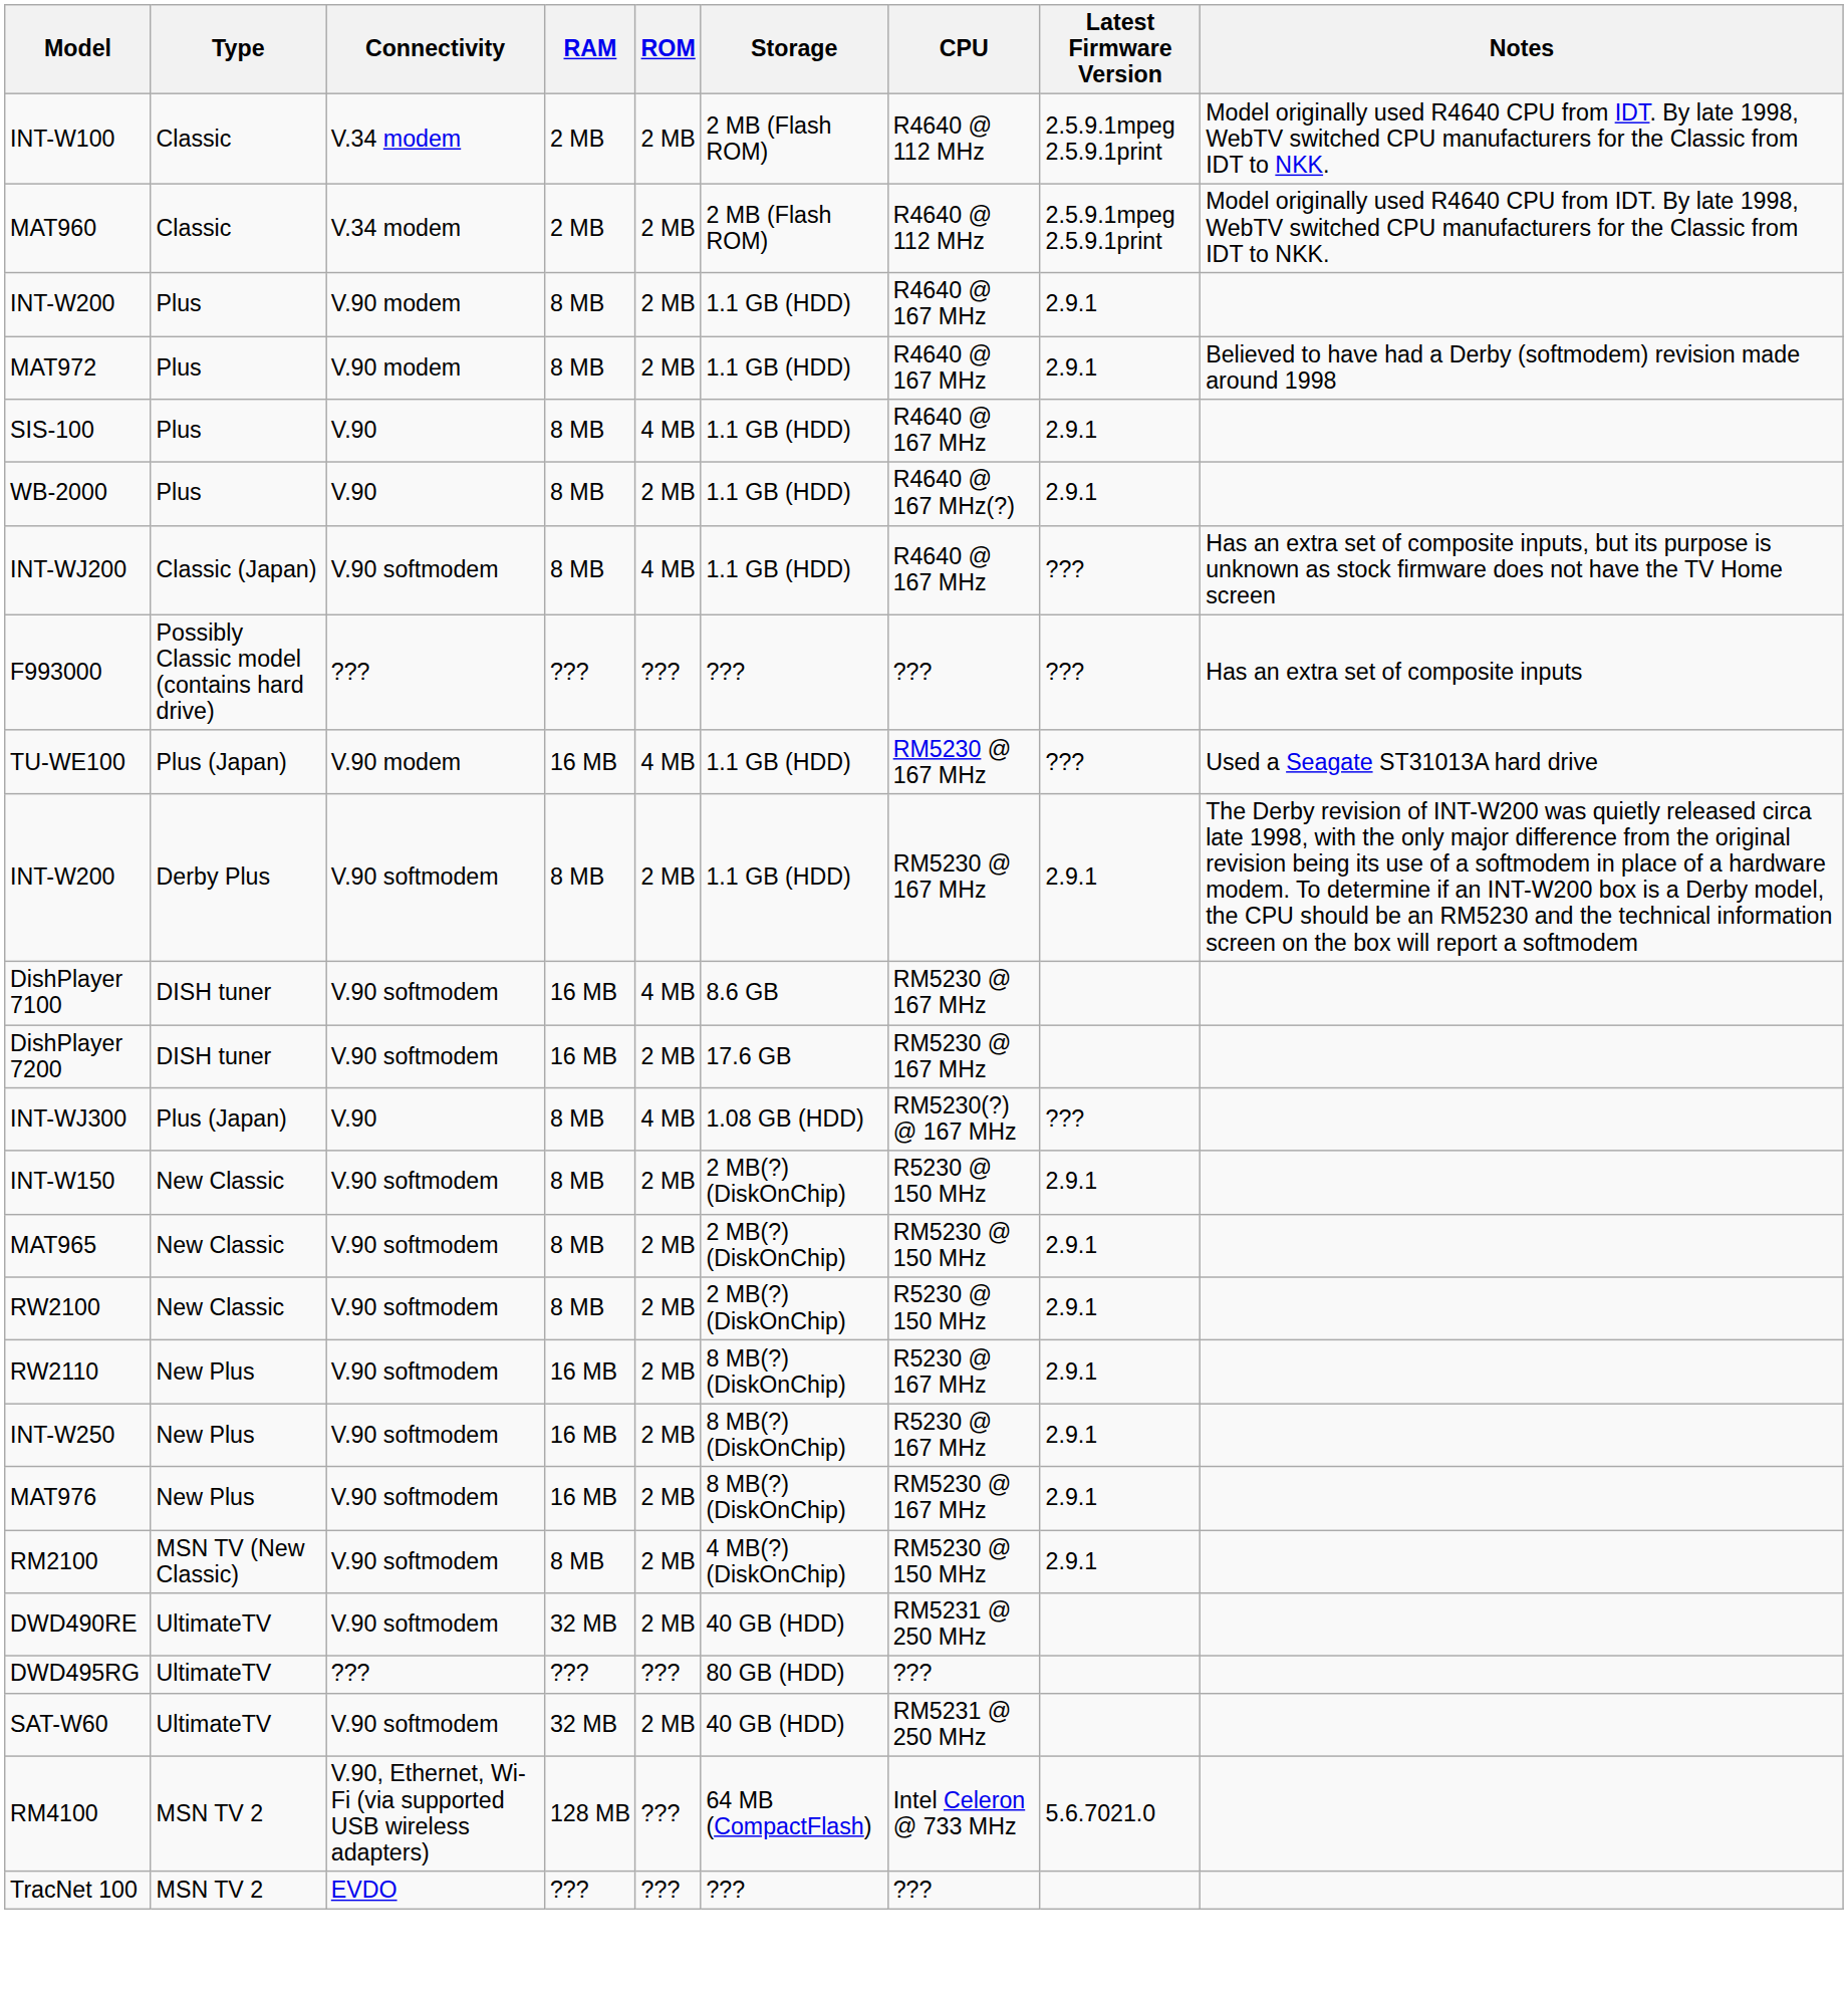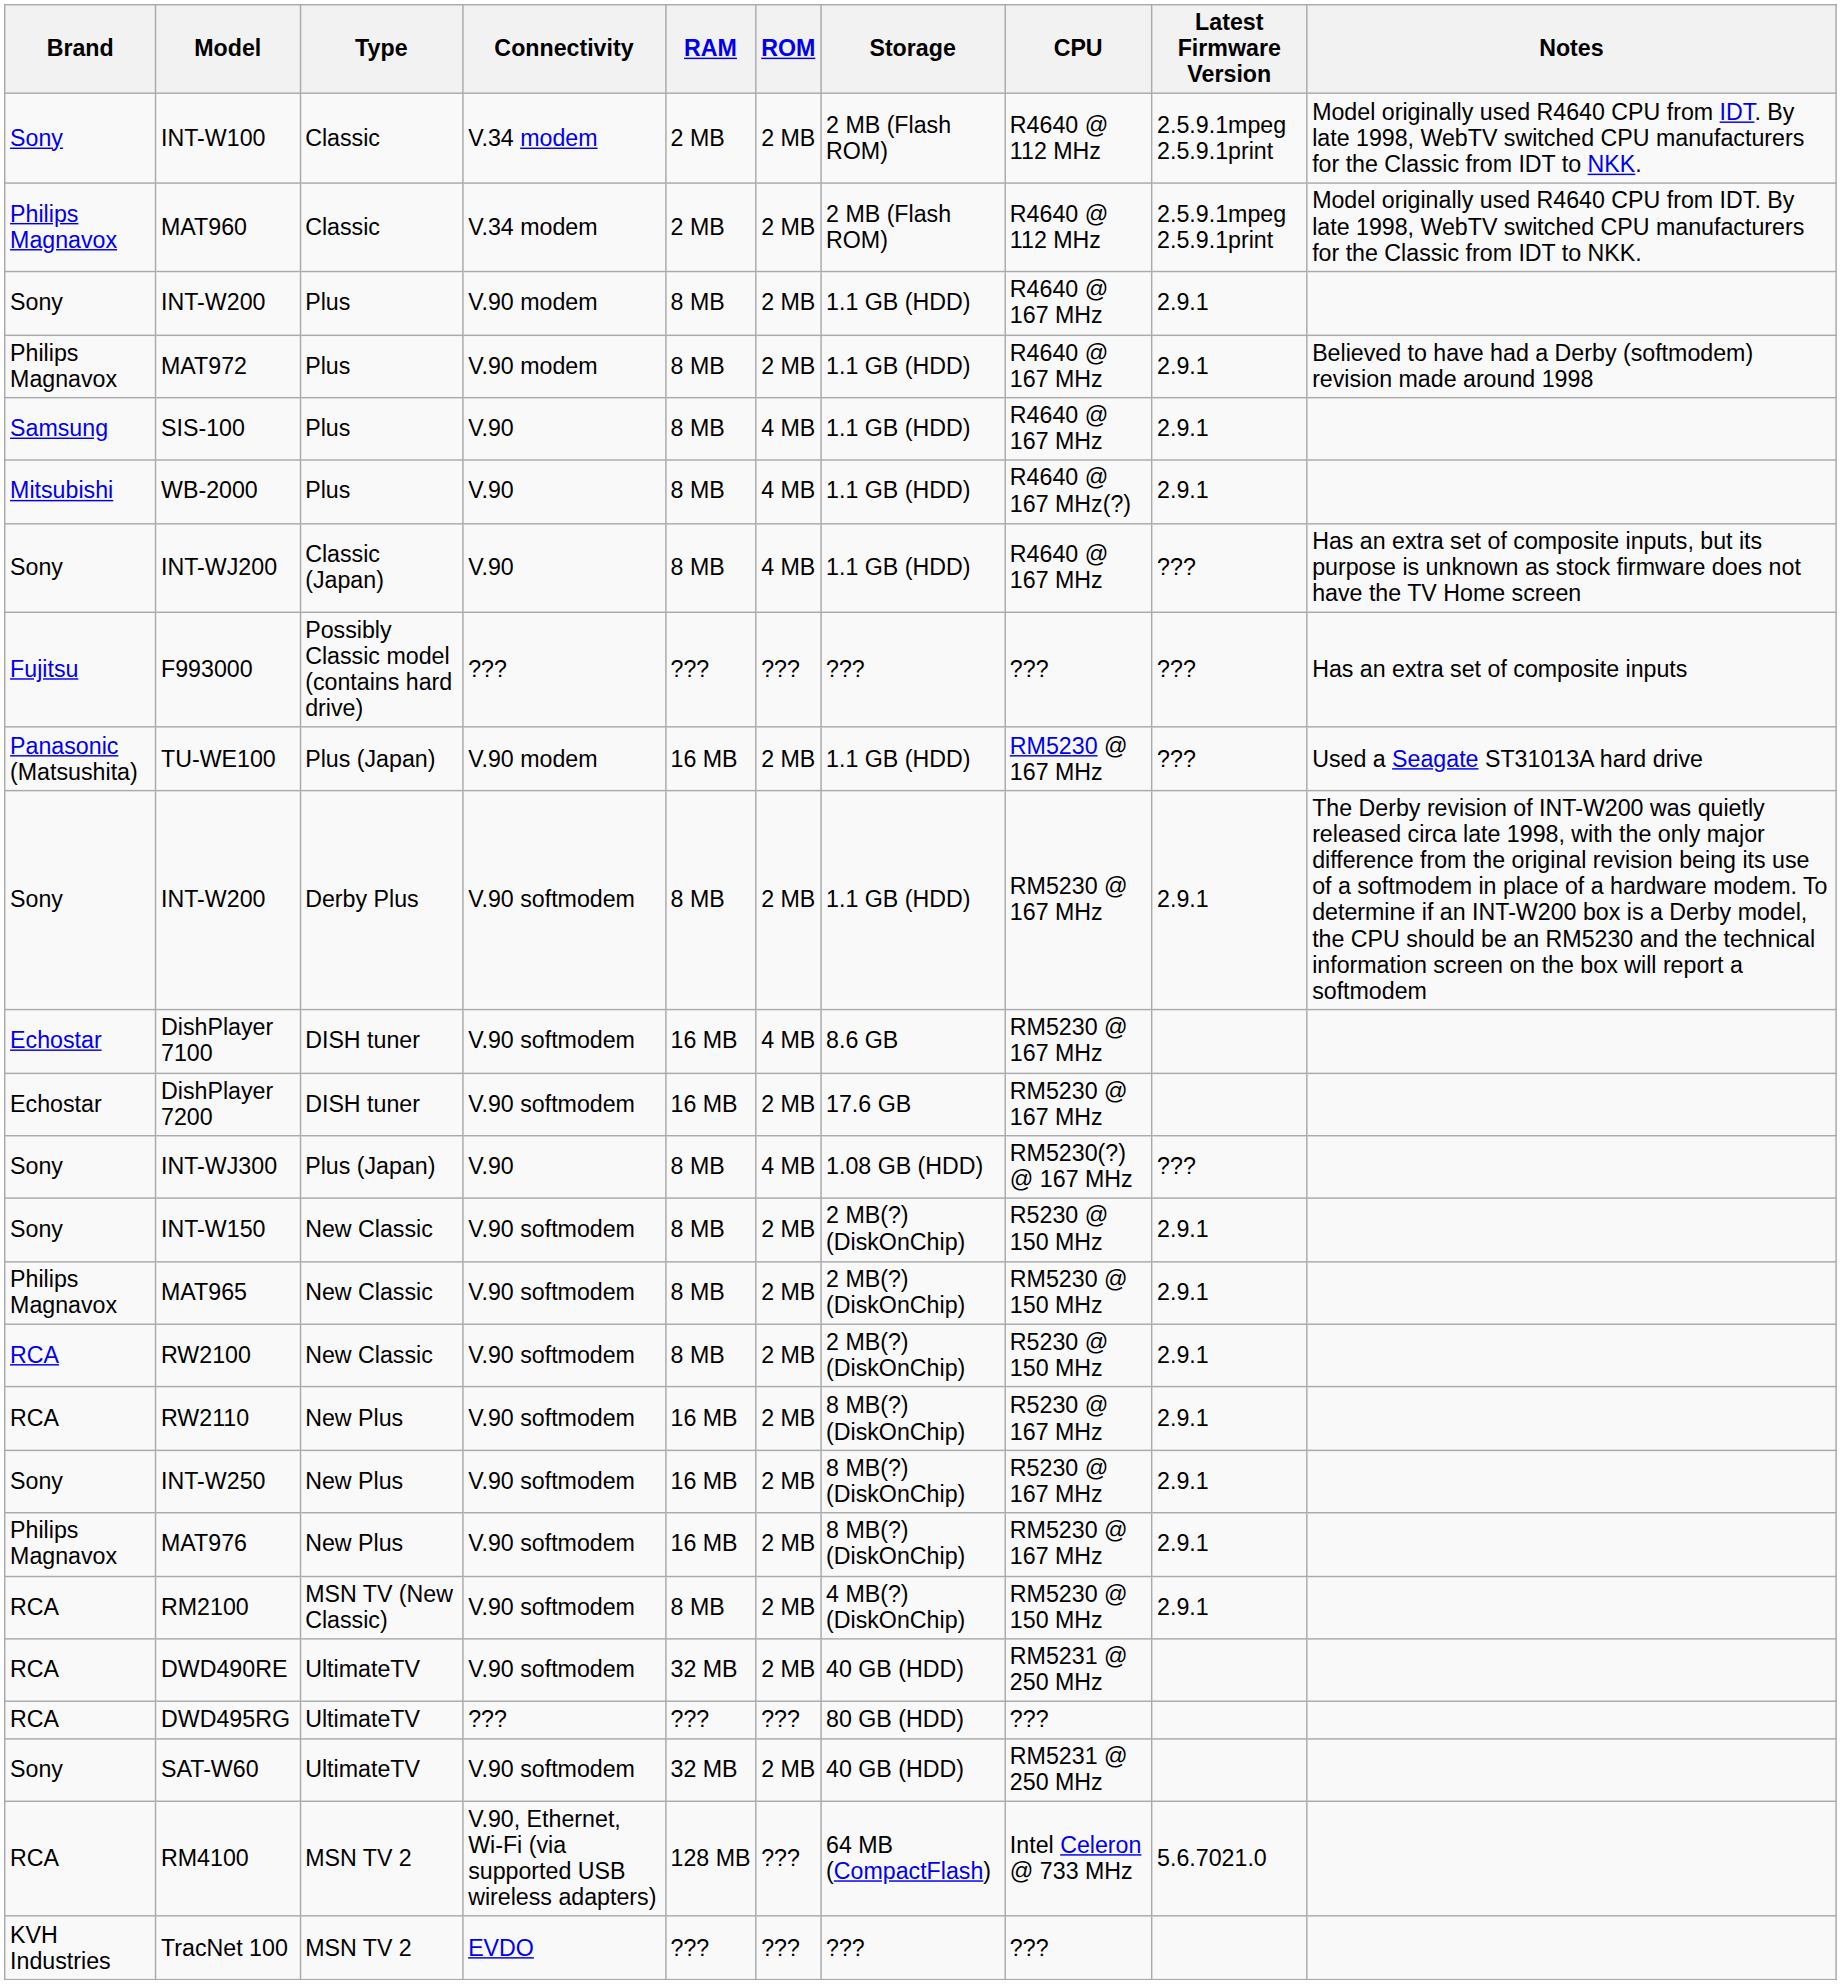 <table class="wikitable" style="margin:1em auto;">
 <tr>
+<th>Brand</th>
 <th>Model</th>
 <th>Type</th>
 <th>Connectivity</th>
 <th><a href='#'>RAM</a></th>
 <th><a href='#'>ROM</a></th>
 <th>Storage</th>
 <th>CPU</th>
 <th>Latest Firmware Version</th>
 <th>Notes</th>
 </tr>
 <tr>
+<td><a href='#'>Sony</a></td>
 <td>INT-W100</td>
 <td>Classic</td>
 <td>V.34 <a href='#'>modem</a></td>
 <td>2 MB</td>
 <td>2 MB</td>
 <td>2 MB (Flash ROM)</td>
 <td>R4640 @ 112 MHz</td>
 <td>2.5.9.1mpeg <br> 2.5.9.1print</td>
 <td>Model originally used R4640 CPU from <a href='#'>IDT</a>. By late 1998, WebTV switched CPU manufacturers for the Classic from IDT to <a href='#'>NKK</a>.</td>
 </tr>
 <tr>
+<td><a href='#'>Philips Magnavox</a></td>
 <td>MAT960</td>
 <td>Classic</td>
 <td>V.34 modem</td>
 <td>2 MB</td>
 <td>2 MB</td>
 <td>2 MB (Flash ROM)</td>
 <td>R4640 @ 112 MHz</td>
 <td>2.5.9.1mpeg <br> 2.5.9.1print</td>
 <td>Model originally used R4640 CPU from IDT. By late 1998, WebTV switched CPU manufacturers for the Classic from IDT to NKK.</td>
 </tr>
 <tr>
+<td>Sony</td>
 <td>INT-W200</td>
 <td>Plus</td>
 <td>V.90 modem</td>
 <td>8 MB</td>
 <td>2 MB</td>
 <td>1.1 GB (HDD)</td>
 <td>R4640 @ 167 MHz</td>
 <td>2.9.1</td>
 <td></td>
 </tr>
 <tr>
+<td>Philips Magnavox</td>
 <td>MAT972</td>
 <td>Plus</td>
 <td>V.90 modem</td>
 <td>8 MB</td>
 <td>2 MB</td>
 <td>1.1 GB (HDD)</td>
 <td>R4640 @ 167 MHz</td>
 <td>2.9.1</td>
 <td>Believed to have had a Derby (softmodem) revision made around 1998</td>
 </tr>
 <tr>
+<td><a href='#'>Samsung</a></td>
 <td>SIS-100</td>
 <td>Plus</td>
 <td>V.90</td>
 <td>8 MB</td>
 <td>4 MB</td>
 <td>1.1 GB (HDD)</td>
 <td>R4640 @ 167 MHz</td>
 <td>2.9.1</td>
 <td></td>
 </tr>
 <tr>
+<td><a href='#'>Mitsubishi</a></td>
 <td>WB-2000</td>
 <td>Plus</td>
 <td>V.90</td>
 <td>8 MB</td>
-<td>2 MB</td>
+<td>4 MB</td>
 <td>1.1 GB (HDD)</td>
 <td>R4640 @ 167 MHz(?)</td>
 <td>2.9.1</td>
 <td></td>
 </tr>
 <tr>
+<td>Sony</td>
 <td>INT-WJ200</td>
 <td>Classic (Japan)</td>
-<td>V.90 softmodem</td>
+<td>V.90</td>
 <td>8 MB</td>
 <td>4 MB</td>
 <td>1.1 GB (HDD)</td>
 <td>R4640 @ 167 MHz</td>
 <td>???</td>
 <td>Has an extra set of composite inputs, but its purpose is unknown as stock firmware does not have the TV Home screen</td>
 </tr>
 <tr>
+<td><a href='#'>Fujitsu</a></td>
 <td>F993000</td>
 <td>Possibly Classic model (contains hard drive)</td>
 <td>???</td>
 <td>???</td>
 <td>???</td>
 <td>???</td>
 <td>???</td>
 <td>???</td>
 <td>Has an extra set of composite inputs</td>
 </tr>
 <tr>
+<td><a href='#'>Panasonic</a> (Matsushita)</td>
 <td>TU-WE100</td>
 <td>Plus (Japan)</td>
 <td>V.90 modem</td>
 <td>16 MB</td>
-<td>4 MB</td>
+<td>2 MB</td>
 <td>1.1 GB (HDD)</td>
 <td><a href='#'>RM5230</a> @ 167 MHz</td>
 <td>???</td>
 <td>Used a <a href='#'>Seagate</a> ST31013A hard drive</td>
 </tr>
 <tr>
+<td>Sony</td>
 <td>INT-W200</td>
 <td>Derby Plus</td>
 <td>V.90 softmodem</td>
 <td>8 MB</td>
 <td>2 MB</td>
 <td>1.1 GB (HDD)</td>
 <td>RM5230 @ 167 MHz</td>
 <td>2.9.1</td>
 <td>The Derby revision of INT-W200 was quietly released circa late 1998, with the only major difference from the original revision being its use of a softmodem in place of a hardware modem. To determine if an INT-W200 box is a Derby model, the CPU should be an RM5230 and the technical information screen on the box will report a softmodem</td>
 </tr>
 <tr>
+<td><a href='#'>Echostar</a></td>
 <td>DishPlayer 7100</td>
 <td>DISH tuner</td>
 <td>V.90 softmodem</td>
 <td>16 MB</td>
 <td>4 MB</td>
 <td>8.6 GB</td>
 <td>RM5230 @ 167 MHz</td>
 <td></td>
 <td></td>
 </tr>
 <tr>
+<td>Echostar</td>
 <td>DishPlayer 7200</td>
 <td>DISH tuner</td>
 <td>V.90 softmodem</td>
 <td>16 MB</td>
 <td>2 MB</td>
 <td>17.6 GB</td>
 <td>RM5230 @ 167 MHz</td>
 <td></td>
 <td></td>
 </tr>
 <tr>
+<td>Sony</td>
 <td>INT-WJ300</td>
 <td>Plus (Japan)</td>
 <td>V.90</td>
 <td>8 MB</td>
 <td>4 MB</td>
 <td>1.08 GB (HDD)</td>
 <td>RM5230(?) @ 167 MHz</td>
 <td>???</td>
 <td></td>
 </tr>
 <tr>
+<td>Sony</td>
 <td>INT-W150</td>
 <td>New Classic</td>
 <td>V.90 softmodem</td>
 <td>8 MB</td>
 <td>2 MB</td>
 <td>2 MB(?) (DiskOnChip)</td>
 <td>R5230 @ 150 MHz</td>
 <td>2.9.1</td>
 <td></td>
 </tr>
 <tr>
+<td>Philips Magnavox</td>
 <td>MAT965</td>
 <td>New Classic</td>
 <td>V.90 softmodem</td>
 <td>8 MB</td>
 <td>2 MB</td>
 <td>2 MB(?) (DiskOnChip)</td>
 <td>RM5230 @ 150 MHz</td>
 <td>2.9.1</td>
 <td></td>
 </tr>
 <tr>
+<td><a href='#'>RCA</a></td>
 <td>RW2100</td>
 <td>New Classic</td>
 <td>V.90 softmodem</td>
 <td>8 MB</td>
 <td>2 MB</td>
 <td>2 MB(?) (DiskOnChip)</td>
 <td>R5230 @ 150 MHz</td>
 <td>2.9.1</td>
 <td></td>
 </tr>
 <tr>
+<td>RCA</td>
 <td>RW2110</td>
 <td>New Plus</td>
 <td>V.90 softmodem</td>
 <td>16 MB</td>
 <td>2 MB</td>
 <td>8 MB(?) (DiskOnChip)</td>
 <td>R5230 @ 167 MHz</td>
 <td>2.9.1</td>
 <td></td>
 </tr>
 <tr>
+<td>Sony</td>
 <td>INT-W250</td>
 <td>New Plus</td>
 <td>V.90 softmodem</td>
 <td>16 MB</td>
 <td>2 MB</td>
 <td>8 MB(?) (DiskOnChip)</td>
 <td>R5230 @ 167 MHz</td>
 <td>2.9.1</td>
 <td></td>
 </tr>
 <tr>
+<td>Philips Magnavox</td>
 <td>MAT976</td>
 <td>New Plus</td>
 <td>V.90 softmodem</td>
 <td>16 MB</td>
 <td>2 MB</td>
 <td>8 MB(?) (DiskOnChip)</td>
 <td>RM5230 @ 167 MHz</td>
 <td>2.9.1</td>
 <td></td>
 </tr>
 <tr>
+<td>RCA</td>
 <td>RM2100</td>
 <td>MSN TV (New Classic)</td>
 <td>V.90 softmodem</td>
 <td>8 MB</td>
 <td>2 MB</td>
 <td>4 MB(?) (DiskOnChip)</td>
 <td>RM5230 @ 150 MHz</td>
 <td>2.9.1</td>
 <td></td>
 </tr>
 <tr>
+<td>RCA</td>
 <td>DWD490RE</td>
 <td>UltimateTV</td>
 <td>V.90 softmodem</td>
 <td>32 MB</td>
 <td>2 MB</td>
 <td>40 GB (HDD)</td>
 <td>RM5231 @ 250 MHz</td>
 <td></td>
 <td></td>
 </tr>
 <tr>
+<td>RCA</td>
 <td>DWD495RG</td>
 <td>UltimateTV</td>
 <td>???</td>
 <td>???</td>
 <td>???</td>
 <td>80 GB (HDD)</td>
 <td>???</td>
 <td></td>
 <td></td>
 </tr>
 <tr>
+<td>Sony</td>
 <td>SAT-W60</td>
 <td>UltimateTV</td>
 <td>V.90 softmodem</td>
 <td>32 MB</td>
 <td>2 MB</td>
 <td>40 GB (HDD)</td>
 <td>RM5231 @ 250 MHz</td>
 <td></td>
 <td></td>
 </tr>
 <tr>
+<td>RCA</td>
 <td>RM4100</td>
 <td>MSN TV 2</td>
 <td>V.90, Ethernet, Wi-Fi (via supported USB wireless adapters)</td>
 <td>128 MB</td>
 <td>???</td>
 <td>64 MB (<a href='#'>CompactFlash</a>)</td>
 <td>Intel <a href='#'>Celeron</a> @ 733 MHz</td>
 <td>5.6.7021.0</td>
 <td></td>
 </tr>
 <tr>
+<td>KVH Industries</td>
 <td>TracNet 100</td>
 <td>MSN TV 2</td>
 <td><a href='#'>EVDO</a></td>
 <td>???</td>
 <td>???</td>
 <td>???</td>
 <td>???</td>
 <td></td>
 <td></td>
 </tr>
 </table>
